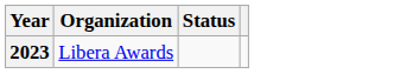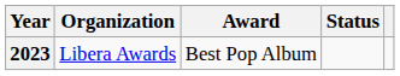 <table class="wikitable plainrowheaders">
 <tr>
 <th scope="col">Year</th>
 <th scope="col">Organization</th>
+<th scope="col">Award</th>
 <th scope="col">Status</th>
 <th scope="col"></th>
 </tr>
 <tr>
 <th scope="row">2023</th>
 <td><a href='#'>Libera Awards</a></td>
+<td>Best Pop Album</td>
 <td></td>
 <td></td>
 </tr>
 </table>
